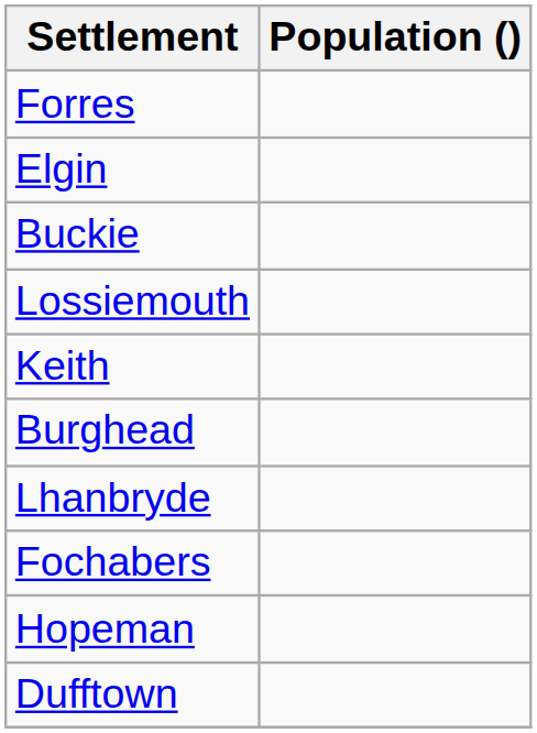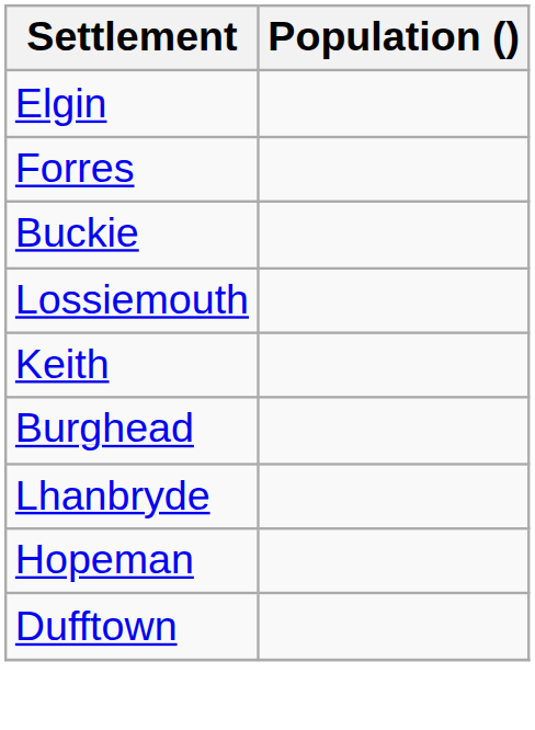 <table class="wikitable sortable">
 <tr>
 <th>Settlement</th>
 <th>Population ()</th>
 </tr>
 <tr>
-<td><a href='#'>Forres</a></td>
+<td><a href='#'>Elgin</a></td>
 <td></td>
 </tr>
 <tr>
-<td><a href='#'>Elgin</a></td>
+<td><a href='#'>Forres</a></td>
 <td></td>
 </tr>
 <tr>
 <td><a href='#'>Buckie</a></td>
 <td></td>
 </tr>
 <tr>
 <td><a href='#'>Lossiemouth</a></td>
 <td></td>
 </tr>
 <tr>
 <td><a href='#'>Keith</a></td>
 <td></td>
 </tr>
 <tr>
 <td><a href='#'>Burghead</a></td>
 <td></td>
 </tr>
 <tr>
 <td><a href='#'>Lhanbryde</a></td>
 <td></td>
 </tr>
 <tr>
-<td><a href='#'>Fochabers</a></td>
-<td></td>
-</tr>
-<tr>
 <td><a href='#'>Hopeman</a></td>
 <td></td>
 </tr>
 <tr>
 <td><a href='#'>Dufftown</a></td>
 <td></td>
 </tr>
 <tr>
 </tr>
 </table>
